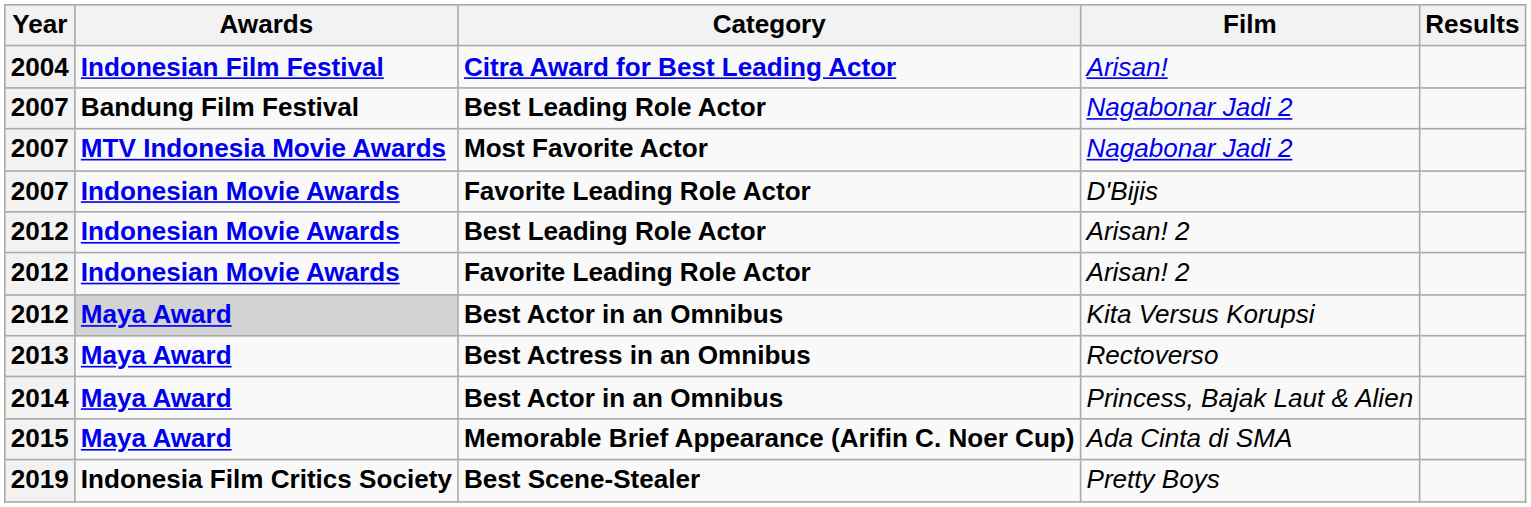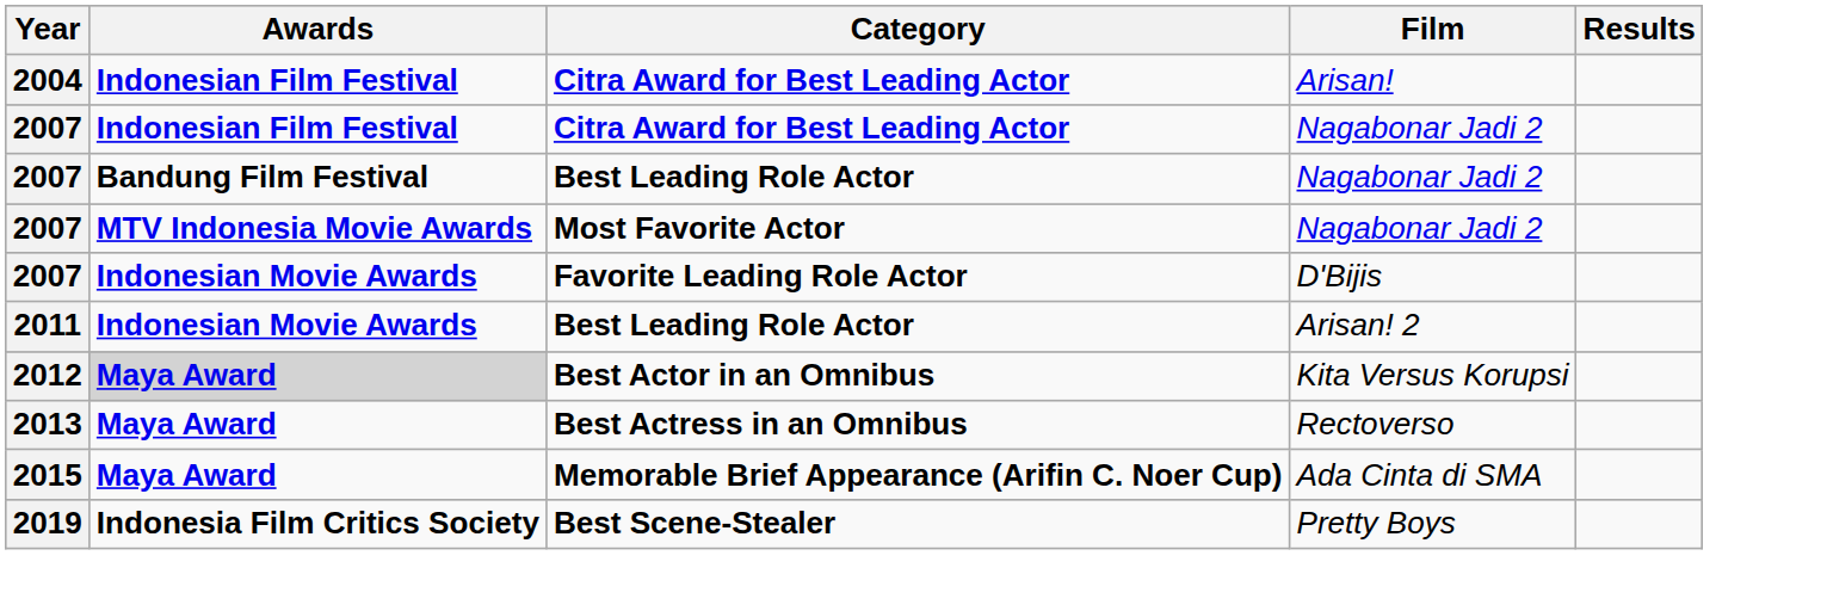 <table class="wikitable">
 <tr>
 <th>Year</th>
 <th>Awards</th>
 <th>Category</th>
 <th>Film</th>
 <th>Results</th>
 </tr>
 <tr>
 <th>2004</th>
 <td><strong><a href='#'>Indonesian Film Festival</a></strong></td>
 <td><strong><a href='#'>Citra Award for Best Leading Actor</a></strong></td>
 <td><em><a href='#'>Arisan!</a></em></td>
+<td></td>
+</tr>
+<tr>
+<th>2007</th>
+<td><strong><a href='#'>Indonesian Film Festival</a></strong></td>
+<td><strong><a href='#'>Citra Award for Best Leading Actor</a></strong></td>
+<td><em><a href='#'>Nagabonar Jadi 2</a></em></td>
 <td></td>
 </tr>
 <tr>
 <th>2007</th>
 <td><strong>Bandung Film Festival</strong></td>
 <td><strong>Best Leading Role Actor</strong></td>
 <td><em><a href='#'>Nagabonar Jadi 2</a></em></td>
 <td></td>
 </tr>
 <tr>
 <th>2007</th>
 <td><strong><a href='#'>MTV Indonesia Movie Awards</a></strong></td>
 <td><strong>Most Favorite Actor</strong></td>
 <td><em><a href='#'>Nagabonar Jadi 2</a></em></td>
 <td></td>
 </tr>
 <tr>
 <th>2007</th>
 <td><strong><a href='#'>Indonesian Movie Awards</a></strong></td>
 <td><strong>Favorite Leading Role Actor</strong></td>
 <td><em>D'Bijis</em></td>
 <td></td>
 </tr>
 <tr>
-<th>2012</th>
+<th>2011</th>
 <td><strong><a href='#'>Indonesian Movie Awards</a></strong></td>
 <td><strong>Best Leading Role Actor</strong></td>
-<td><em>Arisan! 2</em></td>
-<td></td>
-</tr>
-<tr>
-<th>2012</th>
-<td><strong><a href='#'>Indonesian Movie Awards</a></strong></td>
-<td><strong>Favorite Leading Role Actor</strong></td>
 <td><em>Arisan! 2</em></td>
 <td></td>
 </tr>
 <tr>
 <th>2012</th>
 <td style="background: lightgrey;"><strong><a href='#'>Maya Award</a></strong></td>
 <td><strong>Best Actor in an Omnibus</strong></td>
 <td><em>Kita Versus Korupsi</em></td>
 <td></td>
 </tr>
 <tr>
 <th>2013</th>
 <td><strong><a href='#'>Maya Award</a></strong></td>
 <td><strong>Best Actress in an Omnibus</strong></td>
 <td><em>Rectoverso</em></td>
 <td></td>
 </tr>
 <tr>
-<th>2014</th>
-<td><strong><a href='#'>Maya Award</a></strong></td>
-<td><strong>Best Actor in an Omnibus</strong></td>
-<td><em>Princess, Bajak Laut & Alien</em></td>
-<td></td>
-</tr>
-<tr>
 <th>2015</th>
 <td><strong><a href='#'>Maya Award</a></strong></td>
 <td><strong>Memorable Brief Appearance (Arifin C. Noer Cup)</strong></td>
 <td><em>Ada Cinta di SMA</em></td>
 <td></td>
 </tr>
 <tr>
 <th>2019</th>
 <td><strong>Indonesia Film Critics Society</strong></td>
 <td><strong>Best Scene-Stealer</strong></td>
 <td><em>Pretty Boys</em></td>
 <td></td>
 </tr>
 </table>
